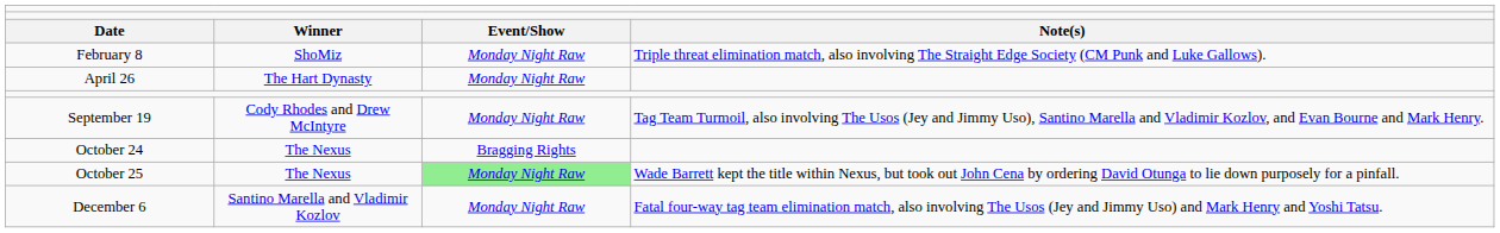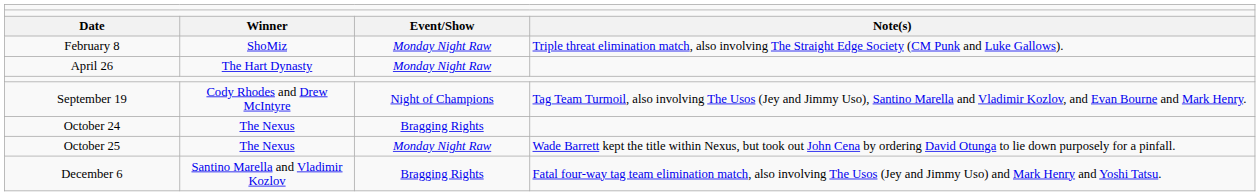 <table class="wikitable" style="text-align:center; width:100%;">
 <tr>
 <td colspan="5"></td>
 </tr>
 <tr>
 <td colspan="5"><strong></strong></td>
 </tr>
 <tr>
 <th width=14%>Date</th>
 <th width=14%>Winner</th>
 <th width=14%>Event/Show</th>
 <th width=58%>Note(s)</th>
 </tr>
 <tr>
 <td>February 8</td>
 <td><a href='#'>ShoMiz</a><br></td>
 <td><em><a href='#'>Monday Night Raw</a></em></td>
 <td align=left><a href='#'>Triple threat elimination match</a>, also involving <a href='#'>The Straight Edge Society</a> (<a href='#'>CM Punk</a> and <a href='#'>Luke Gallows</a>).</td>
 </tr>
 <tr>
 <td>April 26</td>
 <td><a href='#'>The Hart Dynasty</a><br></td>
 <td><em><a href='#'>Monday Night Raw</a></em></td>
 <td></td>
 </tr>
 <tr>
 <td colspan="5"></td>
 </tr>
 <tr>
 <td>September 19</td>
 <td><a href='#'>Cody Rhodes</a> and <a href='#'>Drew McIntyre</a></td>
-<td><em><a href='#'>Monday Night Raw</a></em></td>
+<td><a href='#'>Night of Champions</a></td>
 <td align=left><a href='#'>Tag Team Turmoil</a>, also involving <a href='#'>The Usos</a> (Jey and Jimmy Uso), <a href='#'>Santino Marella</a> and <a href='#'>Vladimir Kozlov</a>, and <a href='#'>Evan Bourne</a> and <a href='#'>Mark Henry</a>.</td>
 </tr>
 <tr>
 <td>October 24</td>
 <td><a href='#'>The Nexus</a><br></td>
 <td><a href='#'>Bragging Rights</a></td>
 <td></td>
 </tr>
 <tr>
 <td>October 25</td>
 <td><a href='#'>The Nexus</a><br></td>
-<td style="background: lightgreen;"><em><a href='#'>Monday Night Raw</a></em></td>
+<td><em><a href='#'>Monday Night Raw</a></em></td>
 <td align=left><a href='#'>Wade Barrett</a> kept the title within Nexus, but took out <a href='#'>John Cena</a> by ordering <a href='#'>David Otunga</a> to lie down purposely for a pinfall.</td>
 </tr>
 <tr>
 <td>December 6</td>
 <td><a href='#'>Santino Marella</a> and <a href='#'>Vladimir Kozlov</a></td>
-<td><em><a href='#'>Monday Night Raw</a></em></td>
+<td><a href='#'>Bragging Rights</a></td>
 <td align=left><a href='#'>Fatal four-way tag team elimination match</a>, also involving <a href='#'>The Usos</a> (Jey and Jimmy Uso) and <a href='#'>Mark Henry</a> and <a href='#'>Yoshi Tatsu</a>.</td>
 </tr>
 </table>
